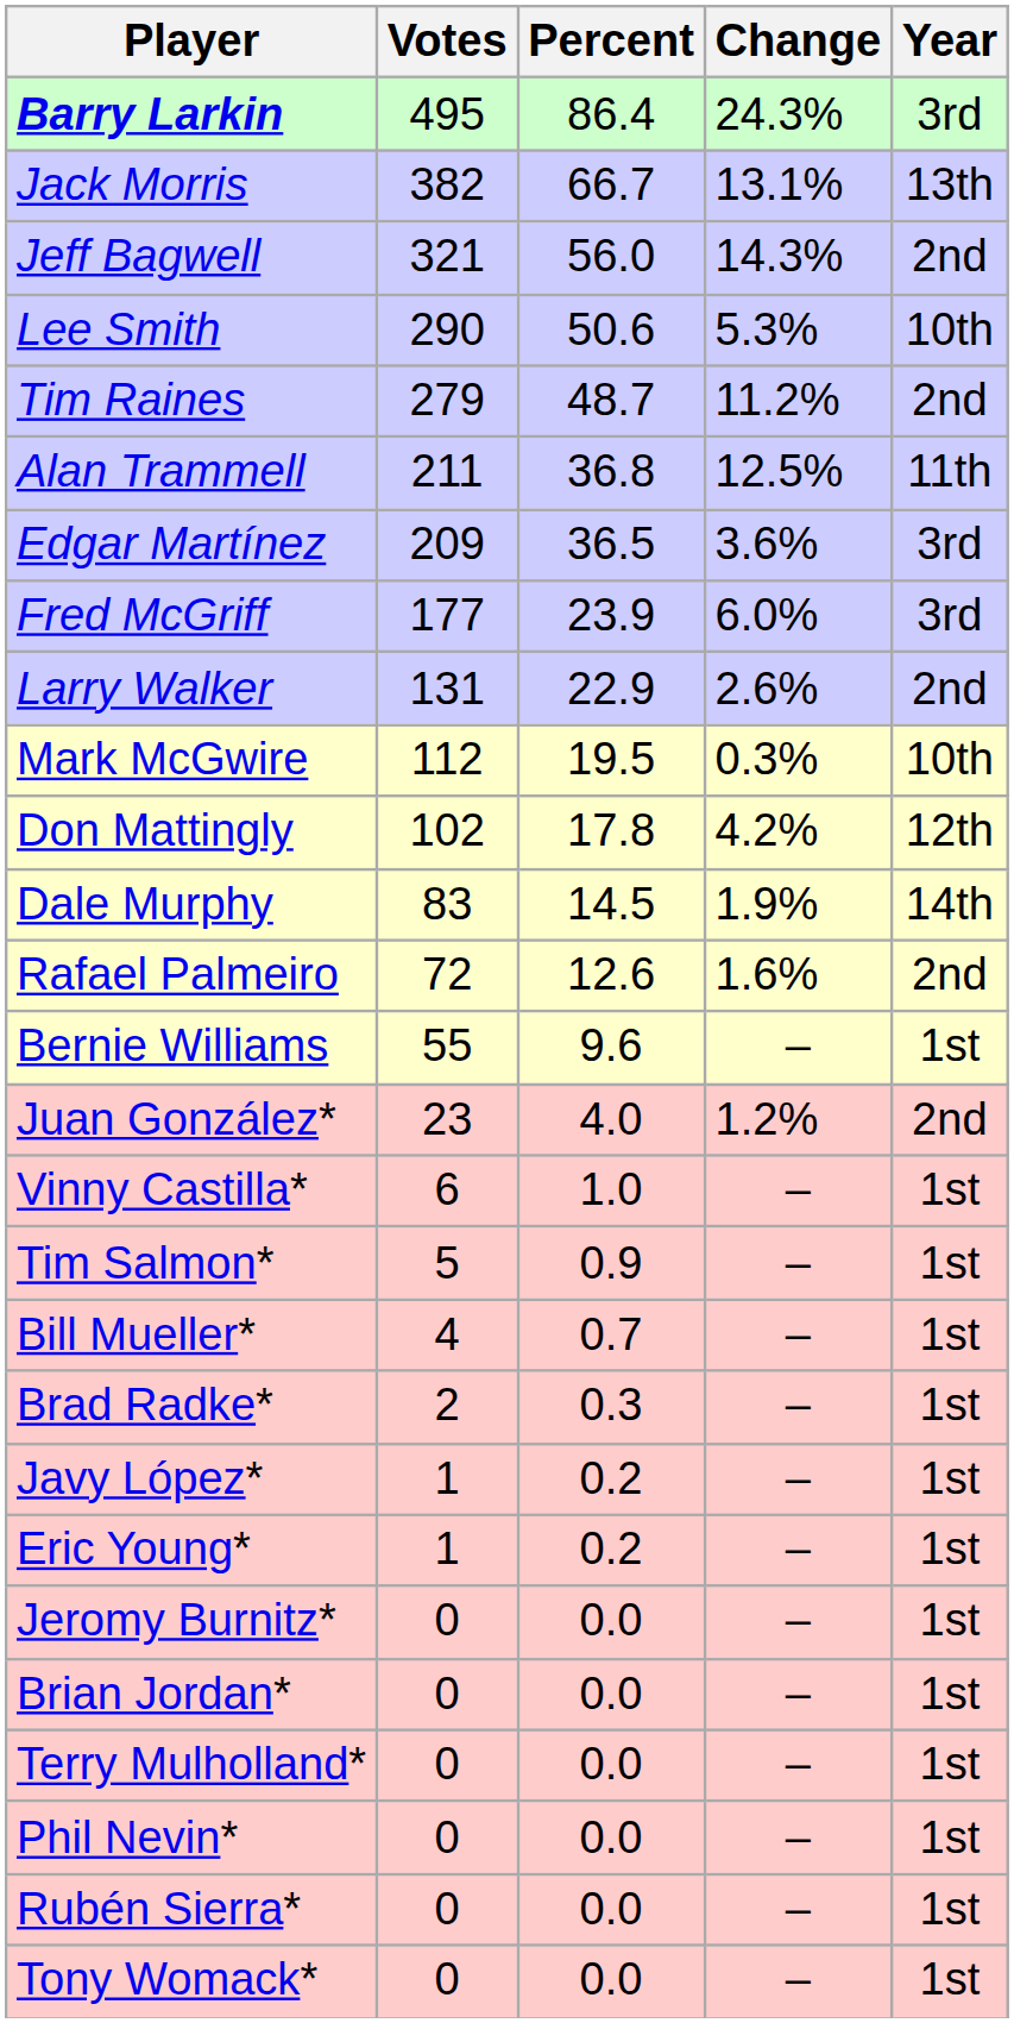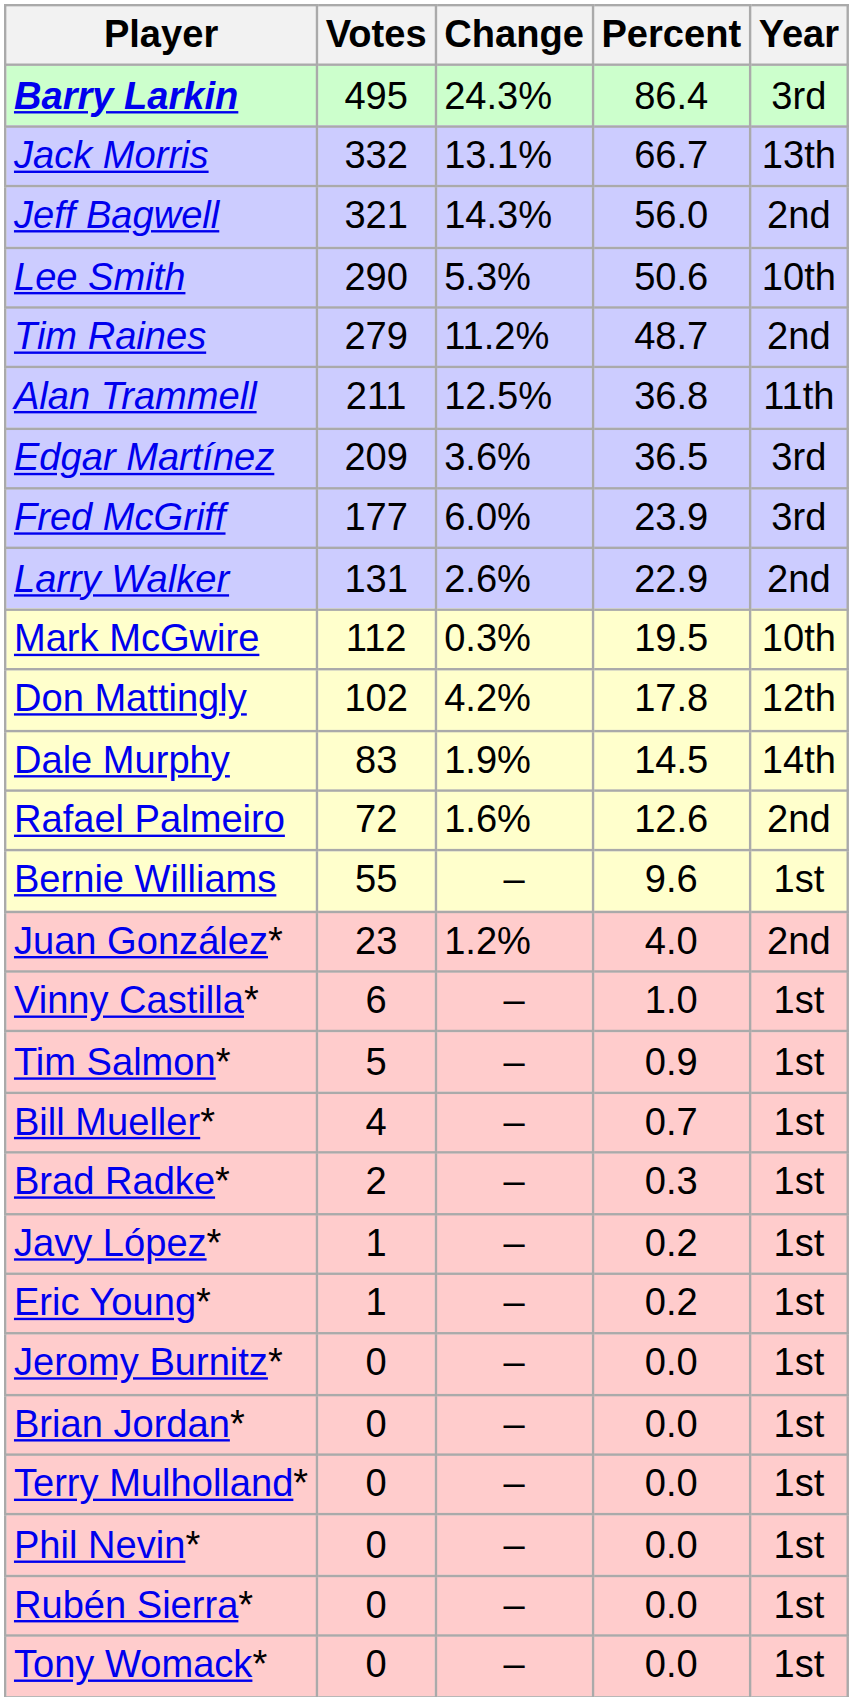 <table class="wikitable sortable">
 <tr>
 <th>Player</th>
 <th>Votes</th>
+<th>Change</th>
 <th>Percent</th>
-<th>Change</th>
 <th>Year</th>
 </tr>
 <tr bgcolor=ccffcc>
 <td><strong><em><a href='#'>Barry Larkin</a></em></strong></td>
 <td align="center">495</td>
+<td align="left">24.3%</td>
 <td align="center">86.4</td>
-<td align="left">24.3%</td>
 <td align="center">3rd</td>
 </tr>
 <tr bgcolor=ccccff>
 <td><em><a href='#'>Jack Morris</a></em></td>
-<td align="center">382</td>
+<td align="center">332</td>
+<td align="left">13.1%</td>
 <td align="center">66.7</td>
-<td align="left">13.1%</td>
 <td align="center">13th</td>
 </tr>
 <tr bgcolor=ccccff>
 <td><em><a href='#'>Jeff Bagwell</a></em></td>
 <td align="center">321</td>
+<td align="left">14.3%</td>
 <td align="center">56.0</td>
-<td align="left">14.3%</td>
 <td align="center">2nd</td>
 </tr>
 <tr bgcolor=ccccff>
 <td><em><a href='#'>Lee Smith</a></em></td>
 <td align="center">290</td>
+<td align="left"> 5.3%</td>
 <td align="center">50.6</td>
-<td align="left"> 5.3%</td>
 <td align="center">10th</td>
 </tr>
 <tr bgcolor=ccccff>
 <td><em><a href='#'>Tim Raines</a></em></td>
 <td align="center">279</td>
+<td align="left">11.2%</td>
 <td align="center">48.7</td>
-<td align="left">11.2%</td>
 <td align="center">2nd</td>
 </tr>
 <tr bgcolor=ccccff>
 <td><em><a href='#'>Alan Trammell</a></em></td>
 <td align="center">211</td>
+<td align="left">12.5%</td>
 <td align="center">36.8</td>
-<td align="left">12.5%</td>
 <td align="center">11th</td>
 </tr>
 <tr bgcolor=ccccff>
 <td><em><a href='#'>Edgar Martínez</a></em></td>
 <td align="center">209</td>
+<td align="left"> 3.6%</td>
 <td align="center">36.5</td>
-<td align="left"> 3.6%</td>
 <td align="center">3rd</td>
 </tr>
 <tr bgcolor=ccccff>
 <td><em><a href='#'>Fred McGriff</a></em></td>
 <td align="center">177</td>
+<td align="left"> 6.0%</td>
 <td align="center">23.9</td>
-<td align="left"> 6.0%</td>
 <td align="center">3rd</td>
 </tr>
 <tr bgcolor=ccccff>
 <td><em><a href='#'>Larry Walker</a></em></td>
 <td align="center">131</td>
+<td align="left"> 2.6%</td>
 <td align="center">22.9</td>
-<td align="left"> 2.6%</td>
 <td align="center">2nd</td>
 </tr>
 <tr bgcolor=ffffcc>
 <td><a href='#'>Mark McGwire</a></td>
 <td align="center">112</td>
+<td align="left"> 0.3%</td>
 <td align="center">19.5</td>
-<td align="left"> 0.3%</td>
 <td align="center">10th</td>
 </tr>
 <tr bgcolor=ffffcc>
 <td><a href='#'>Don Mattingly</a></td>
 <td align="center">102</td>
+<td align="left"> 4.2%</td>
 <td align="center">17.8</td>
-<td align="left"> 4.2%</td>
 <td align="center">12th</td>
 </tr>
 <tr bgcolor=ffffcc>
 <td><a href='#'>Dale Murphy</a></td>
 <td align="center">83</td>
+<td align="left"> 1.9%</td>
 <td align="center">14.5</td>
-<td align="left"> 1.9%</td>
 <td align="center">14th</td>
 </tr>
 <tr bgcolor=ffffcc>
 <td><a href='#'>Rafael Palmeiro</a></td>
 <td align="center">72</td>
+<td align="left"> 1.6%</td>
 <td align="center">12.6</td>
-<td align="left"> 1.6%</td>
 <td align="center">2nd</td>
 </tr>
 <tr bgcolor=ffffcc>
 <td><a href='#'>Bernie Williams</a></td>
 <td align="center">55</td>
+<td align="center">–</td>
 <td align="center">9.6</td>
-<td align="center">–</td>
 <td align="center">1st</td>
 </tr>
 <tr bgcolor=ffcccc>
 <td><a href='#'>Juan González</a>*</td>
 <td align="center">23</td>
+<td align="left"> 1.2%</td>
 <td align="center">4.0</td>
-<td align="left"> 1.2%</td>
 <td align="center">2nd</td>
 </tr>
 <tr bgcolor=ffcccc>
 <td><a href='#'>Vinny Castilla</a>*</td>
 <td align="center">6</td>
+<td align="center">–</td>
 <td align="center">1.0</td>
-<td align="center">–</td>
 <td align="center">1st</td>
 </tr>
 <tr bgcolor=ffcccc>
 <td><a href='#'>Tim Salmon</a>*</td>
 <td align="center">5</td>
+<td align="center">–</td>
 <td align="center">0.9</td>
-<td align="center">–</td>
 <td align="center">1st</td>
 </tr>
 <tr bgcolor=ffcccc>
 <td><a href='#'>Bill Mueller</a>*</td>
 <td align="center">4</td>
+<td align="center">–</td>
 <td align="center">0.7</td>
-<td align="center">–</td>
 <td align="center">1st</td>
 </tr>
 <tr bgcolor=ffcccc>
 <td><a href='#'>Brad Radke</a>*</td>
 <td align="center">2</td>
+<td align="center">–</td>
 <td align="center">0.3</td>
-<td align="center">–</td>
 <td align="center">1st</td>
 </tr>
 <tr bgcolor=ffcccc>
 <td><a href='#'>Javy López</a>*</td>
 <td align="center">1</td>
+<td align="center">–</td>
 <td align="center">0.2</td>
-<td align="center">–</td>
 <td align="center">1st</td>
 </tr>
 <tr bgcolor=ffcccc>
 <td><a href='#'>Eric Young</a>*</td>
 <td align="center">1</td>
+<td align="center">–</td>
 <td align="center">0.2</td>
-<td align="center">–</td>
 <td align="center">1st</td>
 </tr>
 <tr bgcolor=ffcccc>
 <td><a href='#'>Jeromy Burnitz</a>*</td>
 <td align="center">0</td>
+<td align="center">–</td>
 <td align="center">0.0</td>
-<td align="center">–</td>
 <td align="center">1st</td>
 </tr>
 <tr bgcolor=ffcccc>
 <td><a href='#'>Brian Jordan</a>*</td>
 <td align="center">0</td>
+<td align="center">–</td>
 <td align="center">0.0</td>
-<td align="center">–</td>
 <td align="center">1st</td>
 </tr>
 <tr bgcolor=ffcccc>
 <td><a href='#'>Terry Mulholland</a>*</td>
 <td align="center">0</td>
+<td align="center">–</td>
 <td align="center">0.0</td>
-<td align="center">–</td>
 <td align="center">1st</td>
 </tr>
 <tr bgcolor=ffcccc>
 <td><a href='#'>Phil Nevin</a>*</td>
 <td align="center">0</td>
+<td align="center">–</td>
 <td align="center">0.0</td>
-<td align="center">–</td>
 <td align="center">1st</td>
 </tr>
 <tr bgcolor=ffcccc>
 <td><a href='#'>Rubén Sierra</a>*</td>
 <td align="center">0</td>
+<td align="center">–</td>
 <td align="center">0.0</td>
-<td align="center">–</td>
 <td align="center">1st</td>
 </tr>
 <tr bgcolor=ffcccc>
 <td><a href='#'>Tony Womack</a>*</td>
 <td align="center">0</td>
+<td align="center">–</td>
 <td align="center">0.0</td>
-<td align="center">–</td>
 <td align="center">1st</td>
 </tr>
 </table>
